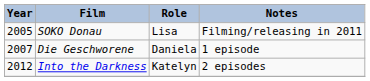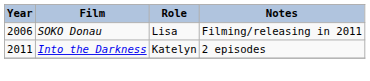 <table class="wikitable" style="font-size:90%;">
 <tr>
 <th style="background:#B0C4DE;">Year</th>
 <th style="background:#B0C4DE;">Film</th>
 <th style="background:#B0C4DE;">Role</th>
 <th style="background:#B0C4DE;">Notes</th>
 </tr>
 <tr>
-<td>2005</td>
+<td>2006</td>
 <td><em>SOKO Donau</em></td>
 <td>Lisa</td>
 <td>Filming/releasing in 2011</td>
 </tr>
 <tr>
-<td>2007</td>
-<td><em>Die Geschworene</em></td>
-<td>Daniela</td>
-<td>1 episode</td>
-</tr>
-<tr>
-<td>2012</td>
+<td>2011</td>
 <td><em><a href='#'>Into the Darkness</a></em></td>
 <td>Katelyn</td>
 <td>2 episodes</td>
 </tr>
 <tr>
 </tr>
 </table>
